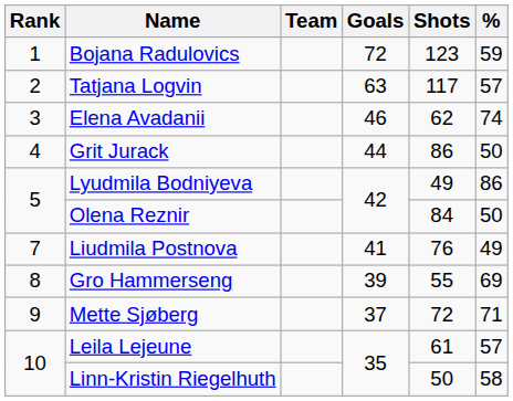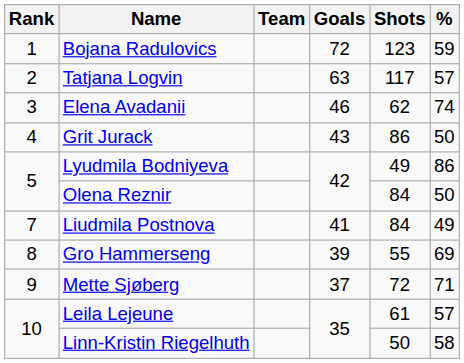 <table class="wikitable sortable" style="text-align: center;">
 <tr>
 <th>Rank</th>
 <th>Name</th>
 <th>Team</th>
 <th>Goals</th>
 <th>Shots</th>
 <th>%</th>
 </tr>
 <tr>
 <td>1</td>
 <td align=left><a href='#'>Bojana Radulovics</a></td>
 <td align=left></td>
 <td>72</td>
 <td>123</td>
 <td>59</td>
 </tr>
 <tr>
 <td>2</td>
 <td align=left><a href='#'>Tatjana Logvin</a></td>
 <td align=left></td>
 <td>63</td>
 <td>117</td>
 <td>57</td>
 </tr>
 <tr>
 <td>3</td>
 <td align=left><a href='#'>Elena Avadanii</a></td>
 <td align=left></td>
 <td>46</td>
 <td>62</td>
 <td>74</td>
 </tr>
 <tr>
 <td>4</td>
 <td align=left><a href='#'>Grit Jurack</a></td>
 <td align=left></td>
-<td>44</td>
+<td>43</td>
 <td>86</td>
 <td>50</td>
 </tr>
 <tr>
 <td rowspan=2>5</td>
 <td align=left><a href='#'>Lyudmila Bodniyeva</a></td>
 <td align=left></td>
 <td rowspan=2>42</td>
 <td>49</td>
 <td>86</td>
 </tr>
 <tr>
 <td align=left><a href='#'>Olena Reznir</a></td>
 <td align=left></td>
 <td>84</td>
 <td>50</td>
 </tr>
 <tr>
 <td>7</td>
 <td align=left><a href='#'>Liudmila Postnova</a></td>
 <td align=left></td>
 <td>41</td>
-<td>76</td>
+<td>84</td>
 <td>49</td>
 </tr>
 <tr>
 <td>8</td>
 <td align=left><a href='#'>Gro Hammerseng</a></td>
 <td align=left></td>
 <td>39</td>
 <td>55</td>
 <td>69</td>
 </tr>
 <tr>
 <td>9</td>
 <td align=left><a href='#'>Mette Sjøberg</a></td>
 <td align=left></td>
 <td>37</td>
 <td>72</td>
 <td>71</td>
 </tr>
 <tr>
 <td rowspan=2>10</td>
 <td align=left><a href='#'>Leila Lejeune</a></td>
 <td align=left></td>
 <td rowspan=2>35</td>
 <td>61</td>
 <td>57</td>
 </tr>
 <tr>
 <td align=left><a href='#'>Linn-Kristin Riegelhuth</a></td>
 <td align=left></td>
 <td>50</td>
 <td>58</td>
 </tr>
 </table>
